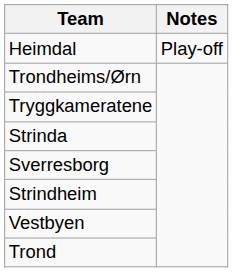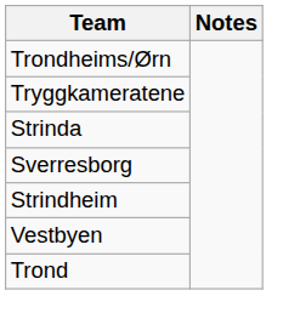 <table class="wikitable">
 <tr>
 <th>Team</th>
 <th>Notes</th>
-</tr>
-<tr>
-<td>Heimdal</td>
-<td>Play-off</td>
 </tr>
 <tr>
 <td>Trondheims/Ørn</td>
 </tr>
 <tr>
 <td>Tryggkameratene</td>
 </tr>
 <tr>
 <td>Strinda</td>
 </tr>
 <tr>
 <td>Sverresborg</td>
 </tr>
 <tr>
 <td>Strindheim</td>
 </tr>
 <tr>
 <td>Vestbyen</td>
 </tr>
 <tr>
 <td>Trond</td>
 </tr>
 </table>
